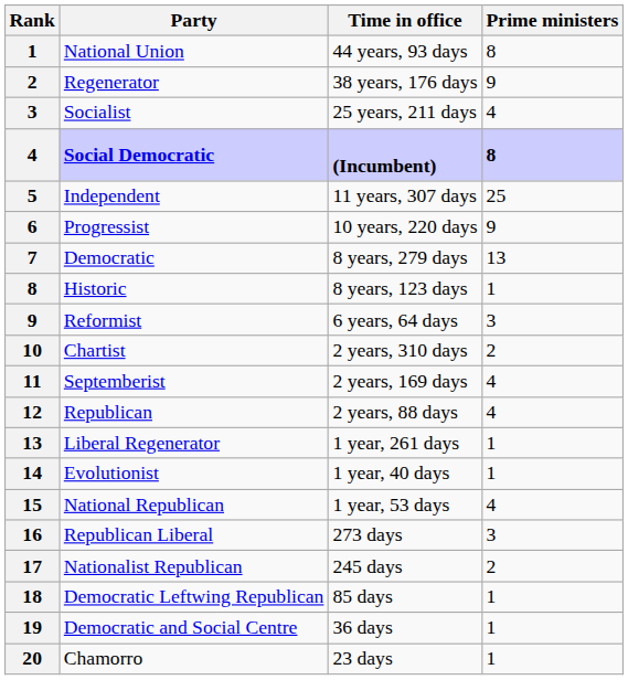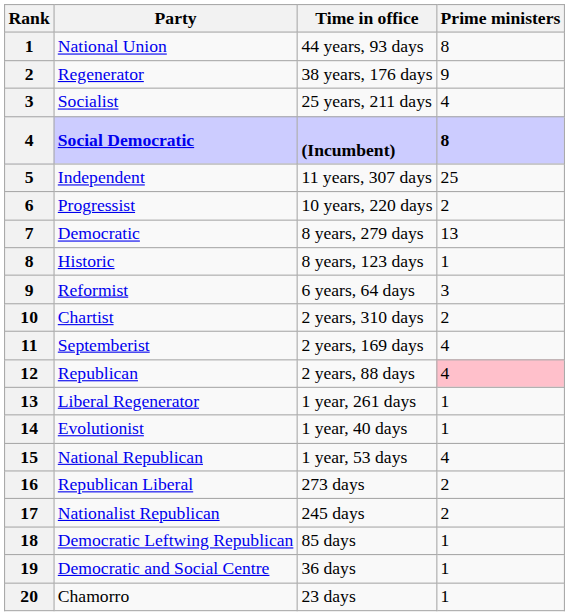 <table class="wikitable sortable" style="text-align: left; font-size: 100%;" cellpadding=2 cellspacing=2>
 <tr>
 <th>Rank</th>
 <th>Party</th>
 <th>Time in office</th>
 <th>Prime ministers <br></th>
 </tr>
 <tr>
 <th>1</th>
 <td> <a href='#'>National Union</a></td>
 <td>44 years, 93 days</td>
 <td>8</td>
 </tr>
 <tr>
 <th>2</th>
 <td> <a href='#'>Regenerator</a></td>
 <td>38 years, 176 days</td>
 <td>9</td>
 </tr>
 <tr>
 <th>3</th>
 <td> <a href='#'>Socialist</a></td>
 <td>25 years, 211 days</td>
 <td>4</td>
 </tr>
 <tr bgcolor="ccccff">
 <th>4</th>
 <td> <strong><a href='#'>Social Democratic</a></strong></td>
 <td><strong><br>(Incumbent)</strong></td>
 <td><strong>8</strong></td>
 </tr>
 <tr>
 <th>5</th>
 <td> <a href='#'>Independent</a></td>
 <td>11 years, 307 days</td>
 <td>25</td>
 </tr>
 <tr>
 <th>6</th>
 <td> <a href='#'>Progressist</a></td>
 <td>10 years, 220 days</td>
-<td>9</td>
+<td>2</td>
 </tr>
 <tr>
 <th>7</th>
 <td> <a href='#'>Democratic</a></td>
 <td>8 years, 279 days</td>
 <td>13</td>
 </tr>
 <tr>
 <th>8</th>
 <td> <a href='#'>Historic</a></td>
 <td>8 years, 123 days</td>
 <td>1</td>
 </tr>
 <tr>
 <th>9</th>
 <td> <a href='#'>Reformist</a></td>
 <td>6 years, 64 days</td>
 <td>3</td>
 </tr>
 <tr>
 <th>10</th>
 <td> <a href='#'>Chartist</a></td>
 <td>2 years, 310 days</td>
 <td>2</td>
 </tr>
 <tr>
 <th>11</th>
 <td> <a href='#'>Septemberist</a></td>
 <td>2 years, 169 days</td>
 <td>4</td>
 </tr>
 <tr>
 <th>12</th>
 <td> <a href='#'>Republican</a></td>
 <td>2 years, 88 days</td>
-<td>4</td>
+<td style="background: pink;">4</td>
 </tr>
 <tr>
 <th>13</th>
 <td> <a href='#'>Liberal Regenerator</a></td>
 <td>1 year, 261 days</td>
 <td>1</td>
 </tr>
 <tr>
 <th>14</th>
 <td> <a href='#'>Evolutionist</a></td>
 <td>1 year, 40 days</td>
 <td>1</td>
 </tr>
 <tr>
 <th>15</th>
 <td> <a href='#'>National Republican</a></td>
 <td>1 year, 53 days</td>
 <td>4</td>
 </tr>
 <tr>
 <th>16</th>
 <td> <a href='#'>Republican Liberal</a></td>
 <td>273 days</td>
-<td>3</td>
+<td>2</td>
 </tr>
 <tr>
 <th>17</th>
 <td> <a href='#'>Nationalist Republican</a></td>
 <td>245 days</td>
 <td>2</td>
 </tr>
 <tr>
 <th>18</th>
 <td> <a href='#'>Democratic Leftwing Republican</a></td>
 <td>85 days</td>
 <td>1</td>
 </tr>
 <tr>
 <th>19</th>
 <td> <a href='#'>Democratic and Social Centre</a></td>
 <td>36 days</td>
 <td>1</td>
 </tr>
 <tr>
 <th>20</th>
 <td> Chamorro</td>
 <td>23 days</td>
 <td>1</td>
 </tr>
 </table>
